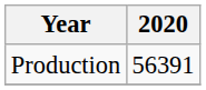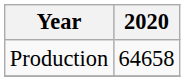 <table class="wikitable">
 <tr>
 <th>Year</th>
 <th>2020</th>
 </tr>
 <tr>
 <td>Production</td>
-<td>56391</td>
+<td>64658</td>
 </tr>
 <tr>
 </tr>
 </table>
